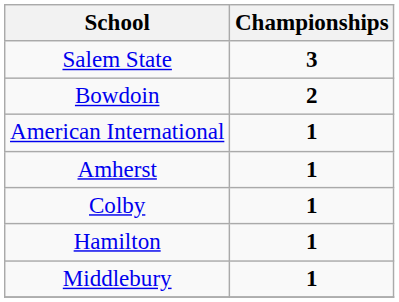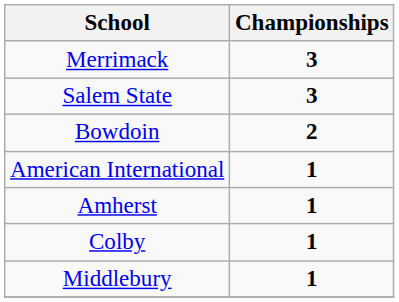 <table class="wikitable sortable" style="text-align:center">
 <tr>
 <th>School</th>
 <th>Championships</th>
+</tr>
+<tr>
+<td><a href='#'>Merrimack</a></td>
+<td><strong>3</strong></td>
 </tr>
 <tr>
 <td><a href='#'>Salem State</a></td>
 <td><strong>3</strong></td>
 </tr>
 <tr>
 <td><a href='#'>Bowdoin</a></td>
 <td><strong>2</strong></td>
 </tr>
 <tr>
 <td><a href='#'>American International</a></td>
 <td><strong>1</strong></td>
 </tr>
 <tr>
 <td><a href='#'>Amherst</a></td>
 <td><strong>1</strong></td>
 </tr>
 <tr>
 <td><a href='#'>Colby</a></td>
 <td><strong>1</strong></td>
 </tr>
 <tr>
-<td><a href='#'>Hamilton</a></td>
-<td><strong>1</strong></td>
-</tr>
-<tr>
 <td><a href='#'>Middlebury</a></td>
 <td><strong>1</strong></td>
 </tr>
 <tr>
 </tr>
 </table>
